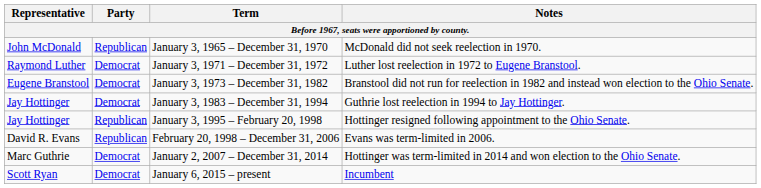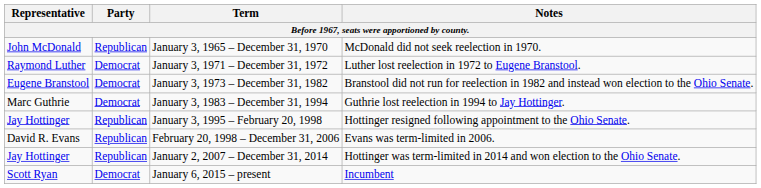 <table class=wikitable>
 <tr valign=bottom>
 <th>Representative</th>
 <th>Party</th>
 <th>Term</th>
 <th>Notes</th>
 </tr>
 <tr>
 <th colspan=5 style="font-size: 80%;"><em>Before 1967, seats were apportioned by county.</em></th>
 </tr>
 <tr>
 <td><a href='#'>John McDonald</a></td>
 <td><a href='#'>Republican</a></td>
 <td>January 3, 1965 – December 31, 1970</td>
 <td>McDonald did not seek reelection in 1970.</td>
 </tr>
 <tr>
 <td><a href='#'>Raymond Luther</a></td>
 <td><a href='#'>Democrat</a></td>
 <td>January 3, 1971 – December 31, 1972</td>
 <td>Luther lost reelection in 1972 to <a href='#'>Eugene Branstool</a>.</td>
 </tr>
 <tr>
 <td><a href='#'>Eugene Branstool</a></td>
 <td><a href='#'>Democrat</a></td>
 <td>January 3, 1973 – December 31, 1982</td>
 <td>Branstool did not run for reelection in 1982 and instead won election to the <a href='#'>Ohio Senate</a>.</td>
 </tr>
 <tr>
-<td><a href='#'>Jay Hottinger</a></td>
+<td>Marc Guthrie</td>
 <td><a href='#'>Democrat</a></td>
 <td>January 3, 1983 – December 31, 1994</td>
 <td>Guthrie lost reelection in 1994 to <a href='#'>Jay Hottinger</a>.</td>
 </tr>
 <tr>
 <td><a href='#'>Jay Hottinger</a></td>
 <td><a href='#'>Republican</a></td>
 <td>January 3, 1995 – February 20, 1998</td>
 <td>Hottinger resigned following appointment to the <a href='#'>Ohio Senate</a>.</td>
 </tr>
 <tr>
 <td>David R. Evans</td>
 <td><a href='#'>Republican</a></td>
 <td>February 20, 1998 – December 31, 2006</td>
 <td>Evans was term-limited in 2006.</td>
 </tr>
 <tr>
-<td>Marc Guthrie</td>
-<td><a href='#'>Democrat</a></td>
+<td><a href='#'>Jay Hottinger</a></td>
+<td><a href='#'>Republican</a></td>
 <td>January 2, 2007 – December 31, 2014</td>
 <td>Hottinger was term-limited in 2014 and won election to the <a href='#'>Ohio Senate</a>.</td>
 </tr>
 <tr>
 <td><a href='#'>Scott Ryan</a></td>
 <td><a href='#'>Democrat</a></td>
 <td>January 6, 2015 – present</td>
 <td><a href='#'>Incumbent</a></td>
 </tr>
 </table>
